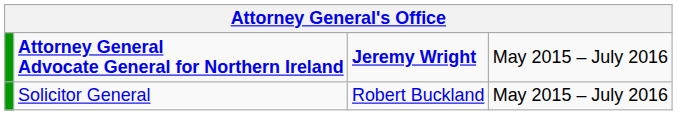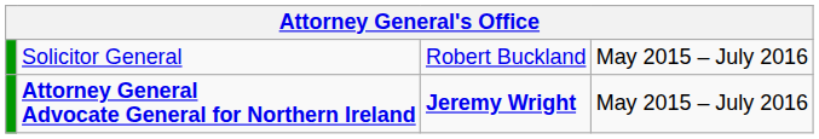 <table class="wikitable">
 <tr>
 <th colspan=4><a href='#'>Attorney General's Office</a></th>
+</tr>
+<tr>
+<td style="width:1px; background:#090;"></td>
+<td><a href='#'>Solicitor General</a></td>
+<td><a href='#'>Robert Buckland</a></td>
+<td>May 2015 – July 2016</td>
 </tr>
 <tr>
 <td style="width:1px; background:#090;"></td>
 <td><strong><a href='#'>Attorney General</a></strong><br><strong><a href='#'>Advocate General for Northern Ireland</a></strong></td>
 <td><strong><a href='#'>Jeremy Wright</a></strong></td>
 <td>May 2015 – July 2016</td>
 </tr>
-<tr>
-<td style="width:1px; background:#090;"></td>
-<td><a href='#'>Solicitor General</a></td>
-<td><a href='#'>Robert Buckland</a></td>
-<td>May 2015 – July 2016</td>
-</tr>
 </table>
